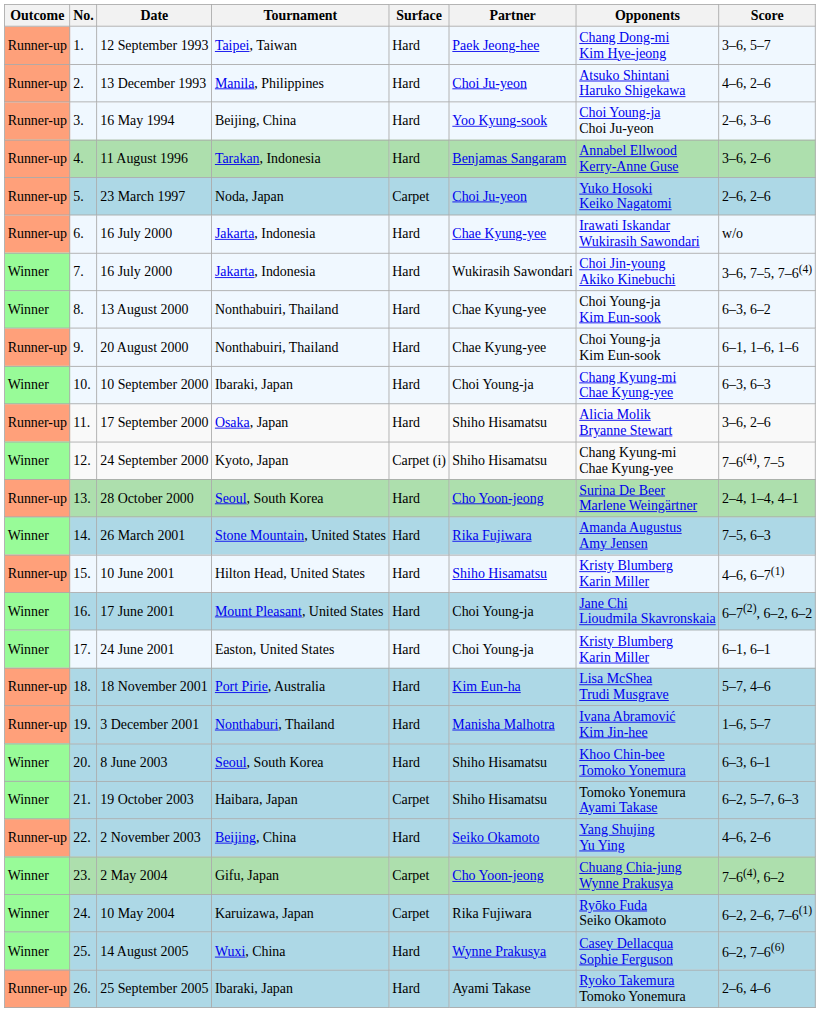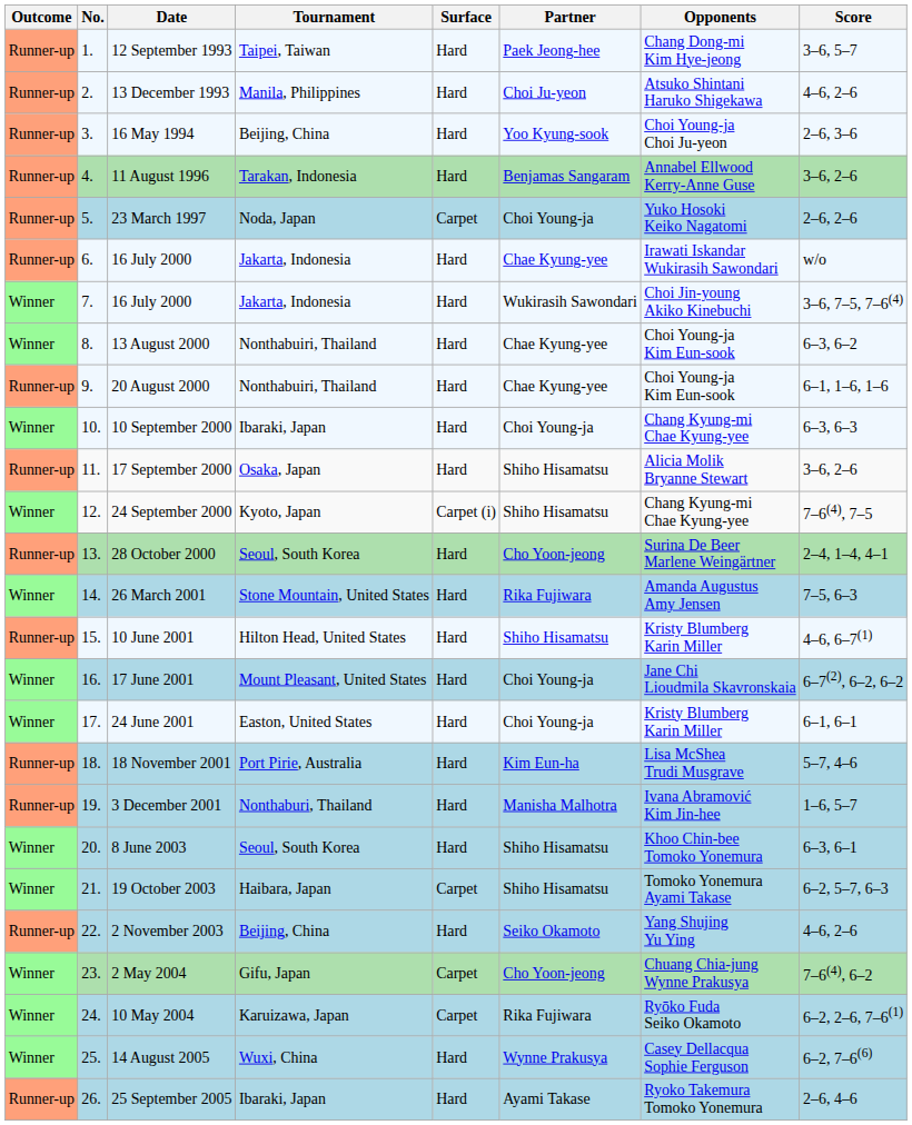 <table class="sortable wikitable">
 <tr>
 <th>Outcome</th>
 <th>No.</th>
 <th>Date</th>
 <th>Tournament</th>
 <th>Surface</th>
 <th>Partner</th>
 <th>Opponents</th>
 <th class="unsortable">Score</th>
 </tr>
 <tr style="background:#f0f8ff;">
 <td bgcolor=FEA07A>Runner-up</td>
 <td>1.</td>
 <td>12 September 1993</td>
 <td><a href='#'>Taipei</a>, Taiwan</td>
 <td>Hard</td>
 <td> <a href='#'>Paek Jeong-hee</a></td>
 <td> <a href='#'>Chang Dong-mi</a> <br>  <a href='#'>Kim Hye-jeong</a></td>
 <td>3–6, 5–7</td>
 </tr>
 <tr style="background:#f0f8ff;">
 <td bgcolor=FEA07A>Runner-up</td>
 <td>2.</td>
 <td>13 December 1993</td>
 <td><a href='#'>Manila</a>, Philippines</td>
 <td>Hard</td>
 <td> <a href='#'>Choi Ju-yeon</a></td>
 <td> <a href='#'>Atsuko Shintani</a> <br>  <a href='#'>Haruko Shigekawa</a></td>
 <td>4–6, 2–6</td>
 </tr>
 <tr style="background:#f0f8ff;">
 <td bgcolor=FEA07A>Runner-up</td>
 <td>3.</td>
 <td>16 May 1994</td>
 <td>Beijing, China</td>
 <td>Hard</td>
 <td> <a href='#'>Yoo Kyung-sook</a></td>
 <td> <a href='#'>Choi Young-ja</a> <br>  Choi Ju-yeon</td>
 <td>2–6, 3–6</td>
 </tr>
 <tr style="background:#addfad;">
 <td bgcolor="FFA07A">Runner-up</td>
 <td>4.</td>
 <td>11 August 1996</td>
 <td><a href='#'>Tarakan</a>, Indonesia</td>
 <td>Hard</td>
 <td> <a href='#'>Benjamas Sangaram</a></td>
 <td> <a href='#'>Annabel Ellwood</a> <br>  <a href='#'>Kerry-Anne Guse</a></td>
 <td>3–6, 2–6</td>
 </tr>
 <tr style="background:lightblue;">
 <td bgcolor="FFA07A">Runner-up</td>
 <td>5.</td>
 <td>23 March 1997</td>
 <td>Noda, Japan</td>
 <td>Carpet</td>
-<td> <a href='#'>Choi Ju-yeon</a></td>
+<td> Choi Young-ja</td>
 <td> <a href='#'>Yuko Hosoki</a> <br>  <a href='#'>Keiko Nagatomi</a></td>
 <td>2–6, 2–6</td>
 </tr>
 <tr style="background:#f0f8ff;">
 <td bgcolor="FFA07A">Runner-up</td>
 <td>6.</td>
 <td>16 July 2000</td>
 <td><a href='#'>Jakarta</a>, Indonesia</td>
 <td>Hard</td>
 <td> <a href='#'>Chae Kyung-yee</a></td>
 <td> <a href='#'>Irawati Iskandar</a> <br>  <a href='#'>Wukirasih Sawondari</a></td>
 <td>w/o</td>
 </tr>
 <tr style="background:#f0f8ff;">
 <td bgcolor="98FB98">Winner</td>
 <td>7.</td>
 <td>16 July 2000</td>
 <td><a href='#'>Jakarta</a>, Indonesia</td>
 <td>Hard</td>
 <td> Wukirasih Sawondari</td>
 <td> <a href='#'>Choi Jin-young</a> <br>  <a href='#'>Akiko Kinebuchi</a></td>
 <td>3–6, 7–5, 7–6<sup>(4)</sup></td>
 </tr>
 <tr bgcolor="#f0f8ff">
 <td bgcolor="98FB98">Winner</td>
 <td>8.</td>
 <td>13 August 2000</td>
 <td>Nonthabuiri, Thailand</td>
 <td>Hard</td>
 <td> Chae Kyung-yee</td>
 <td> Choi Young-ja <br>  <a href='#'>Kim Eun-sook</a></td>
 <td>6–3, 6–2</td>
 </tr>
 <tr bgcolor="#f0f8ff">
 <td bgcolor="FFA07A">Runner-up</td>
 <td>9.</td>
 <td>20 August 2000</td>
 <td>Nonthabuiri, Thailand</td>
 <td>Hard</td>
 <td> Chae Kyung-yee</td>
 <td> Choi Young-ja <br>  Kim Eun-sook</td>
 <td>6–1, 1–6, 1–6</td>
 </tr>
 <tr bgcolor="#f0f8ff">
 <td bgcolor="98FB98">Winner</td>
 <td>10.</td>
 <td>10 September 2000</td>
 <td>Ibaraki, Japan</td>
 <td>Hard</td>
 <td> Choi Young-ja</td>
 <td> <a href='#'>Chang Kyung-mi</a> <br>  <a href='#'>Chae Kyung-yee</a></td>
 <td>6–3, 6–3</td>
 </tr>
 <tr>
 <td bgcolor="FFA07A">Runner-up</td>
 <td>11.</td>
 <td>17 September 2000</td>
 <td><a href='#'>Osaka</a>, Japan</td>
 <td>Hard</td>
 <td> Shiho Hisamatsu</td>
 <td> <a href='#'>Alicia Molik</a> <br>  <a href='#'>Bryanne Stewart</a></td>
 <td>3–6, 2–6</td>
 </tr>
 <tr>
 <td bgcolor="98FB98">Winner</td>
 <td>12.</td>
 <td>24 September 2000</td>
 <td>Kyoto, Japan</td>
 <td>Carpet (i)</td>
 <td> Shiho Hisamatsu</td>
 <td> Chang Kyung-mi <br>  Chae Kyung-yee</td>
 <td>7–6<sup>(4)</sup>, 7–5</td>
 </tr>
 <tr style="background:#addfad;">
 <td bgcolor="FFA07A">Runner-up</td>
 <td>13.</td>
 <td>28 October 2000</td>
 <td><a href='#'>Seoul</a>, South Korea</td>
 <td>Hard</td>
 <td> <a href='#'>Cho Yoon-jeong</a></td>
 <td> <a href='#'>Surina De Beer</a> <br>  <a href='#'>Marlene Weingärtner</a></td>
 <td>2–4, 1–4, 4–1</td>
 </tr>
 <tr style="background:lightblue;">
 <td bgcolor="98FB98">Winner</td>
 <td>14.</td>
 <td>26 March 2001</td>
 <td><a href='#'>Stone Mountain</a>, United States</td>
 <td>Hard</td>
 <td> <a href='#'>Rika Fujiwara</a></td>
 <td> <a href='#'>Amanda Augustus</a> <br>  <a href='#'>Amy Jensen</a></td>
 <td>7–5, 6–3</td>
 </tr>
 <tr bgcolor="#f0f8ff">
 <td bgcolor="FFA07A">Runner-up</td>
 <td>15.</td>
 <td>10 June 2001</td>
 <td>Hilton Head, United States</td>
 <td>Hard</td>
 <td> <a href='#'>Shiho Hisamatsu</a></td>
 <td> <a href='#'>Kristy Blumberg</a> <br>  <a href='#'>Karin Miller</a></td>
 <td>4–6, 6–7<sup>(1)</sup></td>
 </tr>
 <tr style="background:lightblue;">
 <td bgcolor="98FB98">Winner</td>
 <td>16.</td>
 <td>17 June 2001</td>
 <td><a href='#'>Mount Pleasant</a>, United States</td>
 <td>Hard</td>
 <td> Choi Young-ja</td>
 <td> <a href='#'>Jane Chi</a> <br>  <a href='#'>Lioudmila Skavronskaia</a></td>
 <td>6–7<sup>(2)</sup>, 6–2, 6–2</td>
 </tr>
 <tr bgcolor="#f0f8ff">
 <td bgcolor="98FB98">Winner</td>
 <td>17.</td>
 <td>24 June 2001</td>
 <td>Easton, United States</td>
 <td>Hard</td>
 <td> Choi Young-ja</td>
 <td> <a href='#'>Kristy Blumberg</a> <br>  <a href='#'>Karin Miller</a></td>
 <td>6–1, 6–1</td>
 </tr>
 <tr style="background:lightblue;">
 <td style="background:#ffa07a;">Runner-up</td>
 <td>18.</td>
 <td>18 November 2001</td>
 <td><a href='#'>Port Pirie</a>, Australia</td>
 <td>Hard</td>
 <td> <a href='#'>Kim Eun-ha</a></td>
 <td> <a href='#'>Lisa McShea</a> <br>  <a href='#'>Trudi Musgrave</a></td>
 <td>5–7, 4–6</td>
 </tr>
 <tr bgcolor="lightblue">
 <td bgcolor="FFA07A">Runner-up</td>
 <td>19.</td>
 <td>3 December 2001</td>
 <td><a href='#'>Nonthaburi</a>, Thailand</td>
 <td>Hard</td>
 <td> <a href='#'>Manisha Malhotra</a></td>
 <td> <a href='#'>Ivana Abramović</a> <br>  <a href='#'>Kim Jin-hee</a></td>
 <td>1–6, 5–7</td>
 </tr>
 <tr style="background:lightblue;">
 <td bgcolor="98FB98">Winner</td>
 <td>20.</td>
 <td>8 June 2003</td>
 <td><a href='#'>Seoul</a>, South Korea</td>
 <td>Hard</td>
 <td> Shiho Hisamatsu</td>
 <td> <a href='#'>Khoo Chin-bee</a> <br>  <a href='#'>Tomoko Yonemura</a></td>
 <td>6–3, 6–1</td>
 </tr>
 <tr style="background:lightblue;">
 <td bgcolor="98FB98">Winner</td>
 <td>21.</td>
 <td>19 October 2003</td>
 <td>Haibara, Japan</td>
 <td>Carpet</td>
 <td> Shiho Hisamatsu</td>
 <td> Tomoko Yonemura <br>  <a href='#'>Ayami Takase</a></td>
 <td>6–2, 5–7, 6–3</td>
 </tr>
 <tr bgcolor="lightblue">
 <td bgcolor="FFA07A">Runner-up</td>
 <td>22.</td>
 <td>2 November 2003</td>
 <td><a href='#'>Beijing</a>, China</td>
 <td>Hard</td>
 <td> <a href='#'>Seiko Okamoto</a></td>
 <td> <a href='#'>Yang Shujing</a> <br>  <a href='#'>Yu Ying</a></td>
 <td>4–6, 2–6</td>
 </tr>
 <tr style="background:#addfad;">
 <td style="background:#98fb98;">Winner</td>
 <td>23.</td>
 <td>2 May 2004</td>
 <td>Gifu, Japan</td>
 <td>Carpet</td>
 <td> <a href='#'>Cho Yoon-jeong</a></td>
 <td> <a href='#'>Chuang Chia-jung</a> <br>  <a href='#'>Wynne Prakusya</a></td>
 <td>7–6<sup>(4)</sup>, 6–2</td>
 </tr>
 <tr style="background:lightblue;">
 <td style="background:#98fb98;">Winner</td>
 <td>24.</td>
 <td>10 May 2004</td>
 <td>Karuizawa, Japan</td>
 <td>Carpet</td>
 <td> Rika Fujiwara</td>
 <td> <a href='#'>Ryōko Fuda</a> <br>  Seiko Okamoto</td>
 <td>6–2, 2–6, 7–6<sup>(1)</sup></td>
 </tr>
 <tr style="background:lightblue;">
 <td style="background:#98fb98;">Winner</td>
 <td>25.</td>
 <td>14 August 2005</td>
 <td><a href='#'>Wuxi</a>, China</td>
 <td>Hard</td>
 <td> <a href='#'>Wynne Prakusya</a></td>
 <td> <a href='#'>Casey Dellacqua</a> <br>  <a href='#'>Sophie Ferguson</a></td>
 <td>6–2, 7–6<sup>(6)</sup></td>
 </tr>
 <tr bgcolor="lightblue">
 <td bgcolor="FFA07A">Runner-up</td>
 <td>26.</td>
 <td>25 September 2005</td>
 <td>Ibaraki, Japan</td>
 <td>Hard</td>
 <td> Ayami Takase</td>
 <td> <a href='#'>Ryoko Takemura</a> <br>  Tomoko Yonemura</td>
 <td>2–6, 4–6</td>
 </tr>
 </table>
